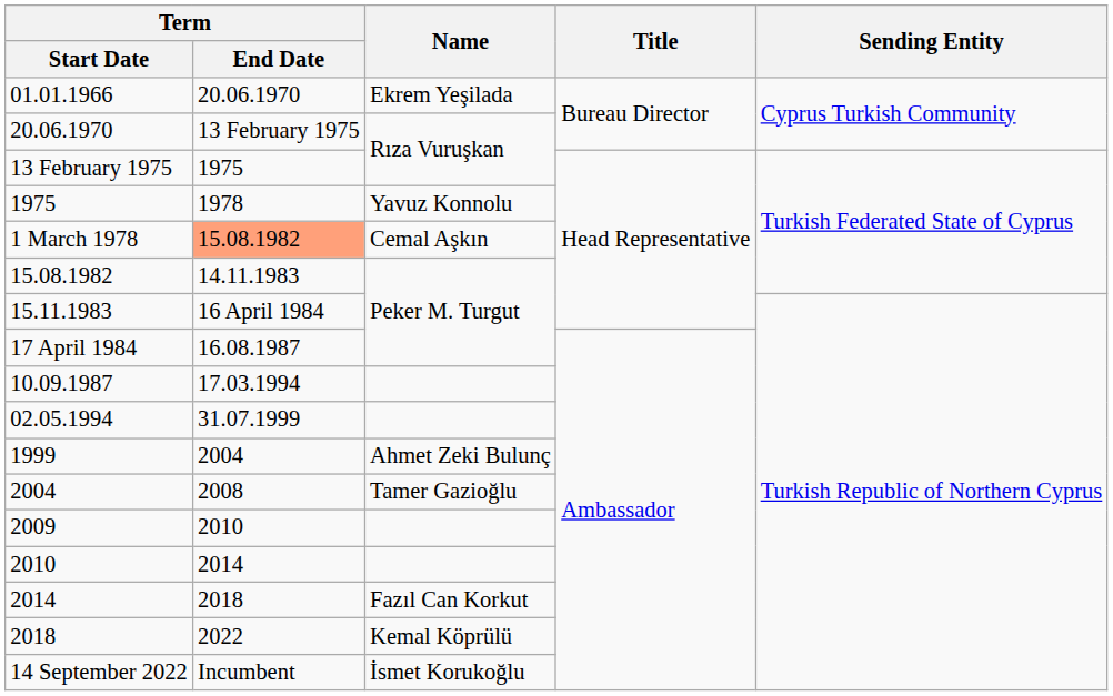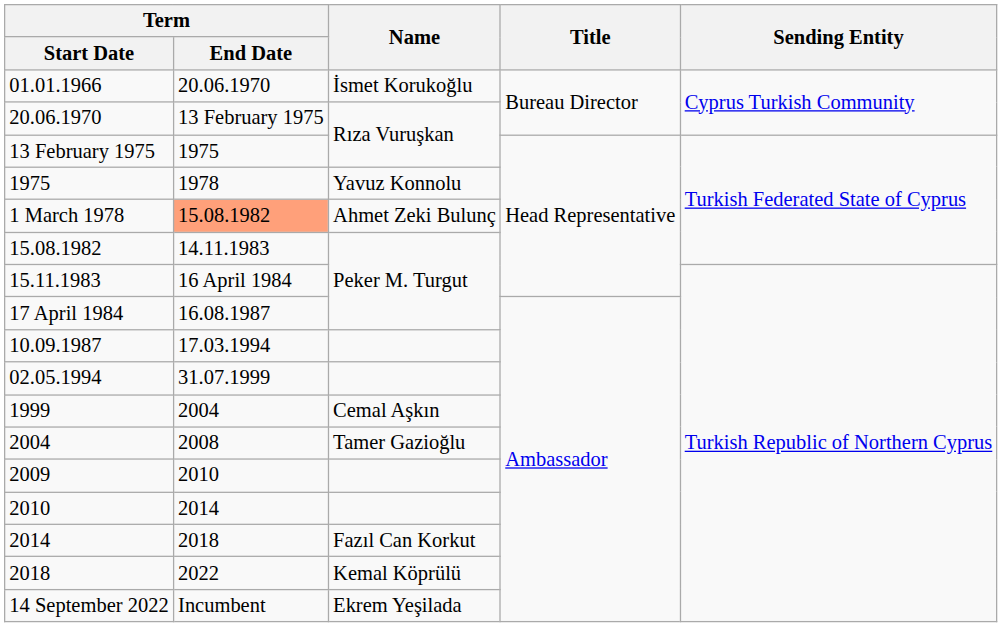 <table class="wikitable">
 <tr>
 <th colspan="2">Term</th>
 <th rowspan="2">Name</th>
 <th rowspan="2">Title</th>
 <th rowspan="2">Sending Entity</th>
 </tr>
 <tr>
 <th>Start Date</th>
 <th>End Date</th>
 </tr>
 <tr>
 <td>01.01.1966</td>
 <td>20.06.1970</td>
-<td>Ekrem Yeşilada</td>
+<td>İsmet Korukoğlu</td>
 <td rowspan="2">Bureau Director</td>
 <td rowspan="2"><a href='#'>Cyprus Turkish Community</a></td>
 </tr>
 <tr>
 <td>20.06.1970</td>
 <td>13 February 1975</td>
 <td rowspan="2">Rıza Vuruşkan</td>
 </tr>
 <tr>
 <td>13 February 1975</td>
 <td>1975</td>
 <td rowspan="5">Head Representative</td>
 <td rowspan="4"><a href='#'>Turkish Federated State of Cyprus</a></td>
 </tr>
 <tr>
 <td>1975</td>
 <td>1978</td>
 <td>Yavuz Konnolu</td>
 </tr>
 <tr>
 <td>1 March 1978</td>
 <td style="background: lightsalmon;">15.08.1982</td>
-<td>Cemal Aşkın</td>
+<td>Ahmet Zeki Bulunç</td>
 </tr>
 <tr>
 <td>15.08.1982</td>
 <td>14.11.1983</td>
 <td rowspan="3">Peker M. Turgut</td>
 </tr>
 <tr>
 <td>15.11.1983</td>
 <td>16 April 1984</td>
 <td rowspan="11"><a href='#'>Turkish Republic of Northern Cyprus</a></td>
 </tr>
 <tr>
 <td>17 April 1984</td>
 <td>16.08.1987</td>
 <td rowspan="10"><a href='#'>Ambassador</a></td>
 </tr>
 <tr>
 <td>10.09.1987</td>
 <td>17.03.1994</td>
 <td></td>
 </tr>
 <tr>
 <td>02.05.1994</td>
 <td>31.07.1999</td>
 <td></td>
 </tr>
 <tr>
 <td>1999</td>
 <td>2004</td>
-<td>Ahmet Zeki Bulunç</td>
+<td>Cemal Aşkın</td>
 </tr>
 <tr>
 <td>2004</td>
 <td>2008</td>
 <td>Tamer Gazioğlu</td>
 </tr>
 <tr>
 <td>2009</td>
 <td>2010</td>
 <td></td>
 </tr>
 <tr>
 <td>2010</td>
 <td>2014</td>
 <td></td>
 </tr>
 <tr>
 <td>2014</td>
 <td>2018</td>
 <td>Fazıl Can Korkut</td>
 </tr>
 <tr>
 <td>2018</td>
 <td>2022</td>
 <td>Kemal Köprülü</td>
 </tr>
 <tr>
 <td>14 September 2022</td>
 <td>Incumbent</td>
-<td>İsmet Korukoğlu</td>
+<td>Ekrem Yeşilada</td>
 </tr>
 </table>
